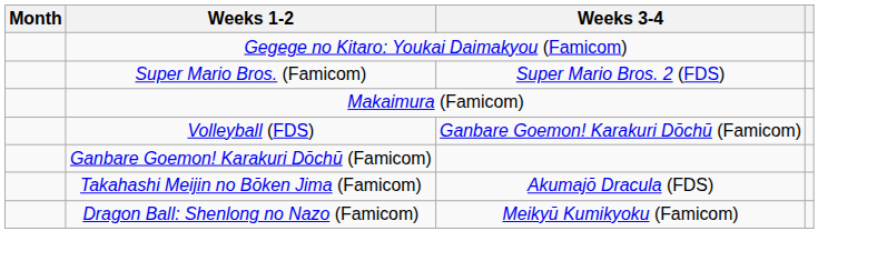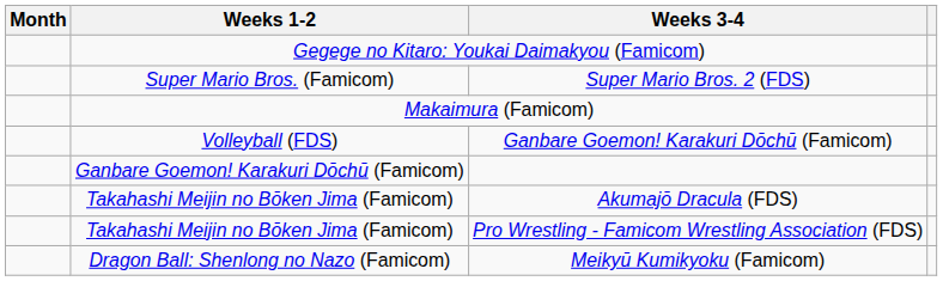 <table class="wikitable sortable" style="text-align:center">
 <tr>
 <th>Month</th>
 <th>Weeks 1-2</th>
 <th>Weeks 3-4</th>
 <th class="unsortable"></th>
 </tr>
 <tr>
 <td></td>
 <td colspan="2"><em><a href='#'>Gegege no Kitaro: Youkai Daimakyou</a></em> (<a href='#'>Famicom</a>)</td>
 <td></td>
 </tr>
 <tr>
 <td></td>
 <td><em><a href='#'>Super Mario Bros.</a></em> (Famicom)</td>
 <td><em><a href='#'>Super Mario Bros. 2</a></em> (<a href='#'>FDS</a>)</td>
 <td></td>
 </tr>
 <tr>
 <td></td>
 <td colspan="2"><em><a href='#'>Makaimura</a></em> (Famicom)</td>
 <td></td>
 </tr>
 <tr>
 <td></td>
 <td><em><a href='#'>Volleyball</a></em> (<a href='#'>FDS</a>)</td>
 <td><em><a href='#'>Ganbare Goemon! Karakuri Dōchū</a></em> (Famicom)</td>
 <td></td>
 </tr>
 <tr>
 <td></td>
 <td><em><a href='#'>Ganbare Goemon! Karakuri Dōchū</a></em> (Famicom)</td>
 <td></td>
 <td></td>
 </tr>
 <tr>
 <td></td>
 <td><em><a href='#'>Takahashi Meijin no Bōken Jima</a></em> (Famicom)</td>
 <td><em><a href='#'>Akumajō Dracula</a></em> (FDS)</td>
 <td></td>
 </tr>
 <tr>
 <td></td>
+<td><em><a href='#'>Takahashi Meijin no Bōken Jima</a></em> (Famicom)</td>
+<td><em><a href='#'>Pro Wrestling - Famicom Wrestling Association</a></em> (FDS)</td>
+<td></td>
+</tr>
+<tr>
+<td></td>
 <td><em><a href='#'>Dragon Ball: Shenlong no Nazo</a></em> (Famicom)</td>
 <td><em><a href='#'>Meikyū Kumikyoku</a></em> (Famicom)</td>
 <td></td>
 </tr>
 </table>
